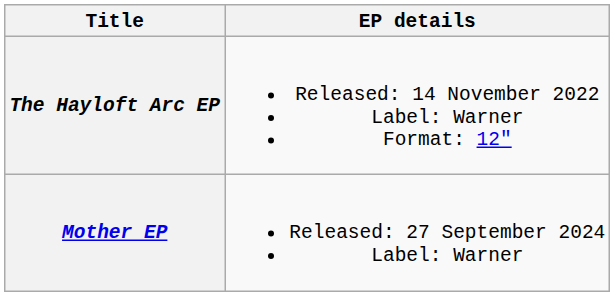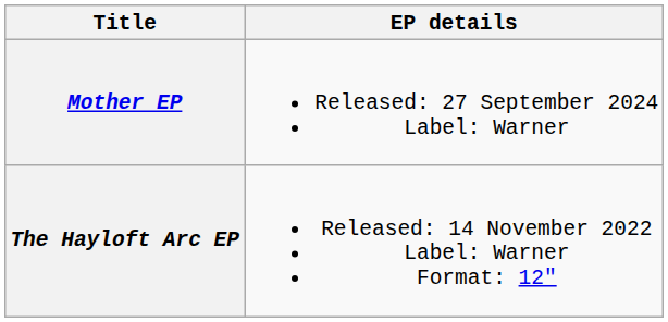 <table class="wikitable plainrowheaders" style="text-align:center;">
 <tr>
 <th>Title</th>
 <th>EP details</th>
 </tr>
 <tr>
+<th scope="row"><em><a href='#'>Mother EP</a></em></th>
+<td><br><ul><li>Released: 27 September 2024</li><li>Label: Warner</li></ul></td>
+</tr>
+<tr>
 <th scope="row"><em>The Hayloft Arc EP</em></th>
 <td><br><ul><li>Released: 14 November 2022</li><li>Label: Warner</li><li>Format: <a href='#'>12"</a></li></ul></td>
 </tr>
-<tr>
-<th scope="row"><em><a href='#'>Mother EP</a></em></th>
-<td><br><ul><li>Released: 27 September 2024</li><li>Label: Warner</li></ul></td>
-</tr>
 </table>
